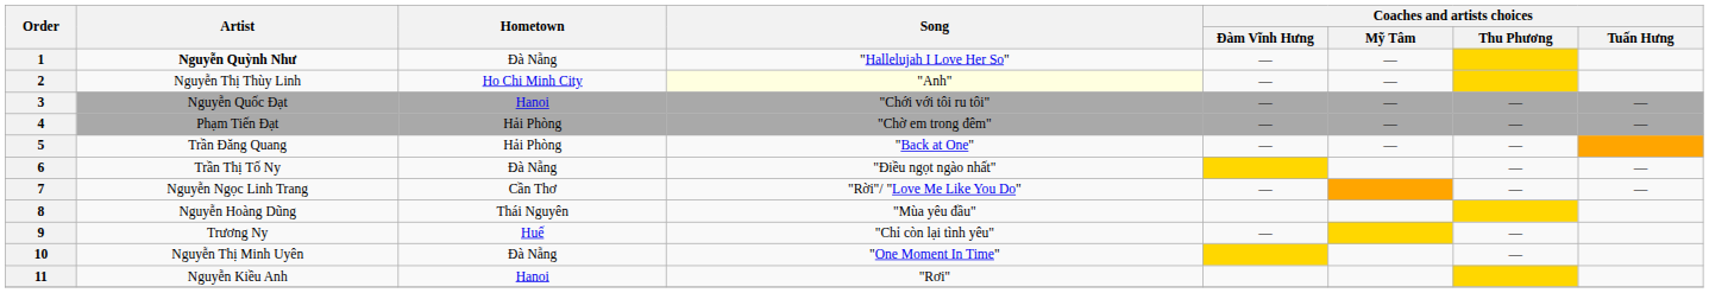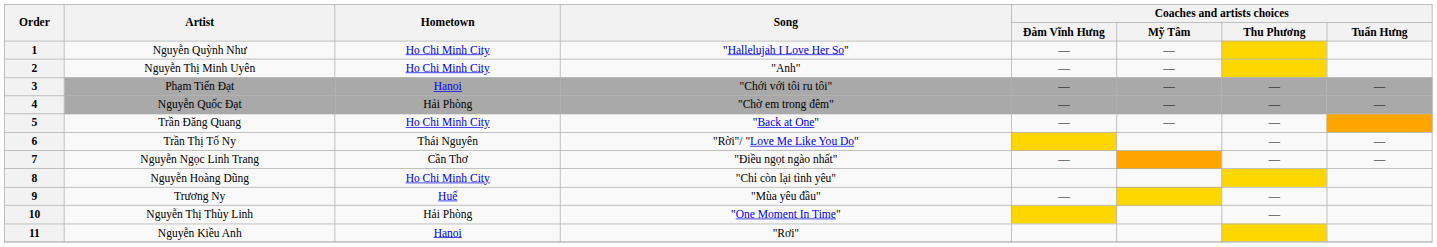 <table class="wikitable" style="text-align:center; width:100%;">
 <tr>
 <th scope="col" rowspan="2" style="width:04%;">Order</th>
 <th scope="col" rowspan="2" style="width:18%;">Artist</th>
 <th scope="col" rowspan="2" style="width:15%;">Hometown</th>
 <th scope="col" rowspan="2" style="width:30%;">Song</th>
 <th colspan="4" style="width:28%;">Coaches and artists choices</th>
 </tr>
 <tr>
 <th style="width:07%;">Đàm Vĩnh Hưng</th>
 <th style="width:07%;">Mỹ Tâm</th>
 <th style="width:07%;">Thu Phương</th>
 <th style="width:07%;">Tuấn Hưng</th>
 </tr>
 <tr>
 <th>1</th>
-<td><strong>Nguyễn Quỳnh Như</strong></td>
-<td>Đà Nẵng</td>
+<td>Nguyễn Quỳnh Như</td>
+<td><a href='#'>Ho Chi Minh City</a></td>
 <td>"<a href='#'>Hallelujah I Love Her So</a>"</td>
 <td align="center">—</td>
 <td align="center">—</td>
 <td style="background:gold;text-align:center;"></td>
 <td style="text-align:center;"></td>
 </tr>
 <tr>
 <th>2</th>
-<td>Nguyễn Thị Thùy Linh</td>
+<td>Nguyễn Thị Minh Uyên</td>
 <td><a href='#'>Ho Chi Minh City</a></td>
-<td style="background: lightyellow;">"Anh"</td>
+<td>"Anh"</td>
 <td align="center">—</td>
 <td align="center">—</td>
 <td style="background:gold;text-align:center;"></td>
 <td style="text-align:center;"></td>
 </tr>
 <tr>
 <th>3</th>
-<td style="background:darkgrey;">Nguyễn Quốc Đạt</td>
+<td style="background:darkgrey;">Phạm Tiến Đạt</td>
 <td style="background:darkgrey;"><a href='#'>Hanoi</a></td>
 <td style="background:darkgrey;">"Chới với tôi ru tôi"</td>
 <td style="background:darkgrey;text-align:center;">—</td>
 <td style="background:darkgrey;text-align:center;">—</td>
 <td style="background:darkgrey;text-align:center;">—</td>
 <td style="background:darkgrey;text-align:center;">—</td>
 </tr>
 <tr>
 <th>4</th>
-<td style="background:darkgrey;">Phạm Tiến Đạt</td>
+<td style="background:darkgrey;">Nguyễn Quốc Đạt</td>
 <td style="background:darkgrey;">Hải Phòng</td>
 <td style="background:darkgrey;">"Chờ em trong đêm"</td>
 <td style="background:darkgrey;text-align:center;">—</td>
 <td style="background:darkgrey;text-align:center;">—</td>
 <td style="background:darkgrey;text-align:center;">—</td>
 <td style="background:darkgrey;text-align:center;">—</td>
 </tr>
 <tr>
 <th>5</th>
 <td>Trần Đăng Quang</td>
-<td>Hải Phòng</td>
+<td><a href='#'>Ho Chi Minh City</a></td>
 <td>"<a href='#'>Back at One</a>"</td>
 <td align="center">—</td>
 <td align="center">—</td>
 <td align="center">—</td>
 <td style="background:orange;text-align:center;"></td>
 </tr>
 <tr>
 <th>6</th>
 <td>Trần Thị Tố Ny</td>
-<td>Đà Nẵng</td>
-<td>"Điều ngọt ngào nhất"</td>
+<td>Thái Nguyên</td>
+<td>"Rời"/ "<a href='#'>Love Me Like You Do</a>"</td>
 <td style="background:gold;text-align:center;"></td>
 <td style="text-align:center;"></td>
 <td align="center">—</td>
 <td align="center">—</td>
 </tr>
 <tr>
 <th>7</th>
 <td>Nguyễn Ngọc Linh Trang</td>
 <td>Cần Thơ</td>
-<td>"Rời"/ "<a href='#'>Love Me Like You Do</a>"</td>
+<td>"Điều ngọt ngào nhất"</td>
 <td align="center">—</td>
 <td style="background:orange;text-align:center;"></td>
 <td align="center">—</td>
 <td align="center">—</td>
 </tr>
 <tr>
 <th>8</th>
 <td>Nguyễn Hoàng Dũng</td>
-<td>Thái Nguyên</td>
-<td>"Mùa yêu đầu"</td>
+<td><a href='#'>Ho Chi Minh City</a></td>
+<td>"Chỉ còn lại tình yêu"</td>
 <td style="text-align:center;"></td>
 <td style="text-align:center;"></td>
 <td style="background:gold;text-align:center;"></td>
 <td style="text-align:center;"></td>
 </tr>
 <tr>
 <th>9</th>
 <td>Trương Ny</td>
 <td><a href='#'>Huế</a></td>
-<td>"Chỉ còn lại tình yêu"</td>
+<td>"Mùa yêu đầu"</td>
 <td align="center">—</td>
 <td style="background:gold;text-align:center;"></td>
 <td align="center">—</td>
 <td style="text-align:center;"></td>
 </tr>
 <tr>
 <th>10</th>
-<td>Nguyễn Thị Minh Uyên</td>
-<td>Đà Nẵng</td>
+<td>Nguyễn Thị Thùy Linh</td>
+<td>Hải Phòng</td>
 <td>"<a href='#'>One Moment In Time</a>"</td>
 <td style="background:gold;text-align:center;"></td>
 <td style="text-align:center;"></td>
 <td align="center">—</td>
 <td style="text-align:center;"></td>
 </tr>
 <tr>
 <th>11</th>
 <td>Nguyễn Kiều Anh</td>
 <td><a href='#'>Hanoi</a></td>
 <td>"Rơi"</td>
 <td style="text-align:center;"></td>
 <td style="text-align:center;"></td>
 <td style="background:gold;text-align:center;"></td>
 <td style="text-align:center;"></td>
 </tr>
 <tr>
 </tr>
 </table>
